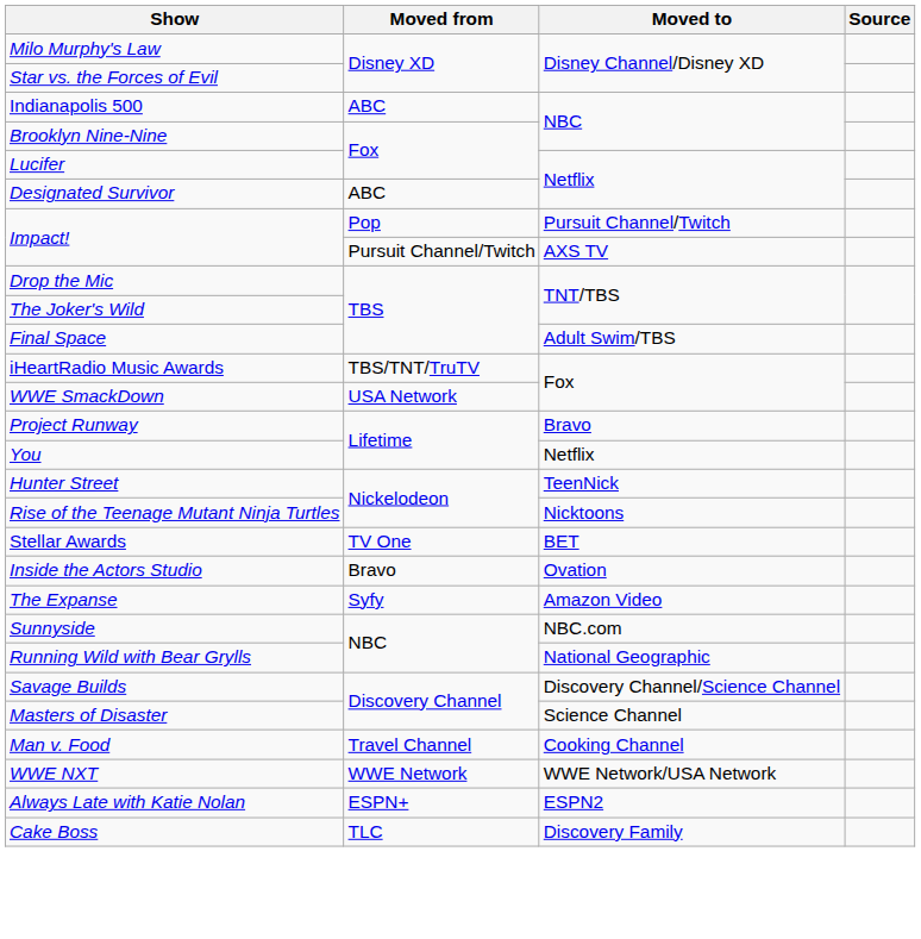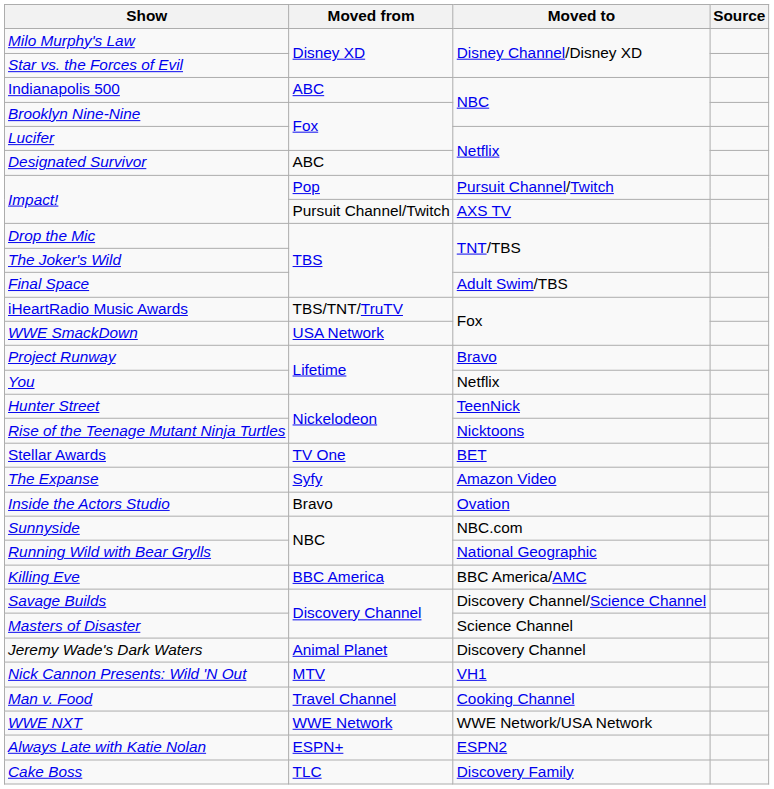 <table class= "wikitable sortable">
 <tr>
 <th>Show</th>
 <th>Moved from</th>
 <th>Moved to</th>
 <th>Source</th>
 </tr>
 <tr>
 <td><em><a href='#'>Milo Murphy's Law</a></em></td>
 <td rowspan=2><a href='#'>Disney XD</a></td>
 <td rowspan=2><a href='#'>Disney Channel</a>/Disney XD</td>
 <td></td>
 </tr>
 <tr>
 <td><em><a href='#'>Star vs. the Forces of Evil</a></em></td>
 <td></td>
 </tr>
 <tr>
 <td><a href='#'>Indianapolis 500</a></td>
 <td><a href='#'>ABC</a></td>
 <td rowspan=2><a href='#'>NBC</a></td>
 <td></td>
 </tr>
 <tr>
 <td><em><a href='#'>Brooklyn Nine-Nine</a></em></td>
 <td rowspan=2><a href='#'>Fox</a></td>
 <td></td>
 </tr>
 <tr>
 <td><em><a href='#'>Lucifer</a></em></td>
 <td rowspan=2><a href='#'>Netflix</a></td>
 <td></td>
 </tr>
 <tr>
 <td><em><a href='#'>Designated Survivor</a></em></td>
 <td>ABC</td>
 <td></td>
 </tr>
 <tr>
 <td rowspan=2><em><a href='#'>Impact!</a></em></td>
 <td><a href='#'>Pop</a></td>
 <td><a href='#'>Pursuit Channel</a>/<a href='#'>Twitch</a></td>
 <td></td>
 </tr>
 <tr>
 <td>Pursuit Channel/Twitch</td>
 <td><a href='#'>AXS TV</a></td>
 <td></td>
 </tr>
 <tr>
 <td><em><a href='#'>Drop the Mic</a></em></td>
 <td rowspan=3><a href='#'>TBS</a></td>
 <td rowspan=2><a href='#'>TNT</a>/TBS</td>
 <td rowspan=2></td>
 </tr>
 <tr>
 <td><em><a href='#'>The Joker's Wild</a></em></td>
 </tr>
 <tr>
 <td><em><a href='#'>Final Space</a></em></td>
 <td><a href='#'>Adult Swim</a>/TBS</td>
 <td></td>
 </tr>
 <tr>
 <td><a href='#'>iHeartRadio Music Awards</a></td>
 <td>TBS/TNT/<a href='#'>TruTV</a></td>
 <td rowspan=2>Fox</td>
 <td></td>
 </tr>
 <tr>
 <td><em><a href='#'>WWE SmackDown</a></em></td>
 <td><a href='#'>USA Network</a></td>
 <td></td>
 </tr>
 <tr>
 <td><em><a href='#'>Project Runway</a></em></td>
 <td rowspan=2><a href='#'>Lifetime</a></td>
 <td><a href='#'>Bravo</a></td>
 <td></td>
 </tr>
 <tr>
 <td><em><a href='#'>You</a></em></td>
 <td>Netflix</td>
 <td></td>
 </tr>
 <tr>
 <td><em><a href='#'>Hunter Street</a></em></td>
 <td rowspan=2><a href='#'>Nickelodeon</a></td>
 <td><a href='#'>TeenNick</a></td>
 <td></td>
 </tr>
 <tr>
 <td><em><a href='#'>Rise of the Teenage Mutant Ninja Turtles</a></em></td>
 <td><a href='#'>Nicktoons</a></td>
 <td></td>
 </tr>
 <tr>
 <td><a href='#'>Stellar Awards</a></td>
 <td><a href='#'>TV One</a></td>
 <td><a href='#'>BET</a></td>
 <td></td>
 </tr>
 <tr>
+<td><em><a href='#'>The Expanse</a></em></td>
+<td><a href='#'>Syfy</a></td>
+<td><a href='#'>Amazon Video</a></td>
+<td></td>
+</tr>
+<tr>
 <td><em><a href='#'>Inside the Actors Studio</a></em></td>
 <td>Bravo</td>
 <td><a href='#'>Ovation</a></td>
-<td></td>
-</tr>
-<tr>
-<td><em><a href='#'>The Expanse</a></em></td>
-<td><a href='#'>Syfy</a></td>
-<td><a href='#'>Amazon Video</a></td>
 <td></td>
 </tr>
 <tr>
 <td><em><a href='#'>Sunnyside</a></em></td>
 <td rowspan=2>NBC</td>
 <td>NBC.com</td>
 <td></td>
 </tr>
 <tr>
 <td><em><a href='#'>Running Wild with Bear Grylls</a></em></td>
 <td><a href='#'>National Geographic</a></td>
 <td></td>
 </tr>
 <tr>
+<td><em><a href='#'>Killing Eve</a></em></td>
+<td><a href='#'>BBC America</a></td>
+<td>BBC America/<a href='#'>AMC</a></td>
+<td></td>
+</tr>
+<tr>
 <td><em><a href='#'>Savage Builds</a></em></td>
 <td rowspan=2><a href='#'>Discovery Channel</a></td>
 <td>Discovery Channel/<a href='#'>Science Channel</a></td>
 <td></td>
 </tr>
 <tr>
 <td><em><a href='#'>Masters of Disaster</a></em></td>
 <td>Science Channel</td>
+<td></td>
+</tr>
+<tr>
+<td><em>Jeremy Wade's Dark Waters</em></td>
+<td><a href='#'>Animal Planet</a></td>
+<td>Discovery Channel</td>
+<td></td>
+</tr>
+<tr>
+<td><em><a href='#'>Nick Cannon Presents: Wild 'N Out</a></em></td>
+<td><a href='#'>MTV</a></td>
+<td><a href='#'>VH1</a></td>
 <td></td>
 </tr>
 <tr>
 <td><em><a href='#'>Man v. Food</a></em></td>
 <td><a href='#'>Travel Channel</a></td>
 <td><a href='#'>Cooking Channel</a></td>
 <td></td>
 </tr>
 <tr>
 <td><em><a href='#'>WWE NXT</a></em></td>
 <td><a href='#'>WWE Network</a></td>
 <td>WWE Network/USA Network</td>
 <td></td>
 </tr>
 <tr>
 <td><em><a href='#'>Always Late with Katie Nolan</a></em></td>
 <td><a href='#'>ESPN+</a></td>
 <td><a href='#'>ESPN2</a></td>
 <td></td>
 </tr>
 <tr>
 <td><em><a href='#'>Cake Boss</a></em></td>
 <td><a href='#'>TLC</a></td>
 <td><a href='#'>Discovery Family</a></td>
 <td></td>
 </tr>
 </table>
